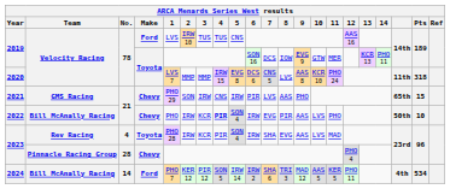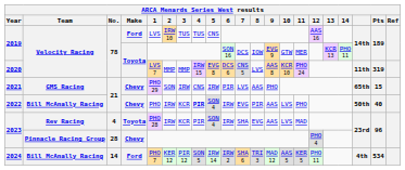 <table class="wikitable" style="text-align:center; font-size:75%">
 <tr>
 <th colspan=21><a href='#'>ARCA Menards Series West</a> results</th>
 </tr>
 <tr>
 <th>Year</th>
 <th>Team</th>
 <th>No.</th>
 <th>Make</th>
 <th>1</th>
 <th>2</th>
 <th>3</th>
 <th>4</th>
 <th>5</th>
 <th>6</th>
 <th>7</th>
 <th>8</th>
 <th>9</th>
 <th>10</th>
 <th>11</th>
 <th>12</th>
 <th>13</th>
 <th>14</th>
 <th></th>
 <th>Pts</th>
 <th>Ref</th>
 </tr>
 <tr>
 <th rowspan=2><a href='#'>2019</a></th>
 <th rowspan=3><a href='#'>Velocity Racing</a></th>
 <th rowspan=3>78</th>
 <th><a href='#'>Ford</a></th>
 <td><a href='#'>LVS</a></td>
 <td style="background:#FFDF9F;"><a href='#'>IRW</a><br><small>10</small></td>
 <td><a href='#'>TUS</a></td>
 <td><a href='#'>TUS</a></td>
 <td><a href='#'>CNS</a></td>
 <td colspan=6></td>
 <td style="background:#EFCFFF;"><a href='#'>AAS</a><br><small>16</small></td>
 <td colspan=2></td>
 <th rowspan=2>14th</th>
 <th rowspan=2>189</th>
 <th rowspan=2></th>
 </tr>
 <tr>
 <th rowspan=2><a href='#'>Toyota</a></th>
 <td colspan=5></td>
 <td style="background:#DFFFDF;"><a href='#'>SON</a><br><small>16</small></td>
 <td><a href='#'>DCS</a></td>
 <td><a href='#'>IOW</a></td>
 <td style="background:#FFDF9F;"><a href='#'>EVG</a><br><small>9</small></td>
 <td><a href='#'>GTW</a></td>
 <td><a href='#'>MER</a></td>
 <td></td>
 <td style="background:#EFCFFF;"><a href='#'>KCR</a><br><small>13</small></td>
 <td style="background:#DFFFDF;"><a href='#'>PHO</a><br><small>11</small></td>
 </tr>
 <tr>
 <th><a href='#'>2020</a></th>
 <td style="background:#FFDF9F;"><a href='#'>LVS</a><br><small>7</small></td>
 <td><a href='#'>MMP</a></td>
 <td><a href='#'>MMP</a></td>
 <td style="background:#EFCFFF;"><a href='#'>IRW</a><br><small>15</small></td>
 <td style="background:#FFDF9F;"><a href='#'>EVG</a><br><small>8</small></td>
 <td style="background:#FFDF9F;"><a href='#'>DCS</a><br><small>6</small></td>
 <td style="background:#DFDFDF;"><a href='#'>CNS</a><br><small>5</small></td>
 <td><a href='#'>LVS</a></td>
 <td style="background:#FFDF9F;"><a href='#'>AAS</a><br><small>8</small></td>
 <td style="background:#FFDF9F;"><a href='#'>KCR</a><br><small>10</small></td>
 <td style="background:#EFCFFF;"><a href='#'>PHO</a><br><small>24</small></td>
 <td colspan=3></td>
 <th>11th</th>
-<th>318</th>
+<th>319</th>
 <th></th>
 </tr>
 <tr>
 <th><a href='#'>2021</a></th>
 <th><a href='#'>GMS Racing</a></th>
 <th rowspan=2>21</th>
 <th><a href='#'>Chevy</a></th>
 <td style="background:#EFCFFF;"><a href='#'>PHO</a><br><small>29</small></td>
 <td><a href='#'>SON</a></td>
 <td><a href='#'>IRW</a></td>
 <td><a href='#'>CNS</a></td>
 <td><a href='#'>IRW</a></td>
 <td><a href='#'>PIR</a></td>
 <td><a href='#'>LVS</a></td>
 <td><a href='#'>AAS</a></td>
 <td><a href='#'>PHO</a></td>
 <td colspan=5></td>
 <th>65th</th>
 <th>15</th>
 <th></th>
 </tr>
 <tr>
 <th><a href='#'>2022</a></th>
 <th><a href='#'>Bill McAnally Racing</a></th>
 <th><a href='#'>Chevy</a></th>
 <td><a href='#'>PHO</a></td>
 <td><a href='#'>IRW</a></td>
 <td><a href='#'>KCR</a></td>
 <td><strong><a href='#'>PIR</a></strong></td>
 <td style="background:#DFDFDF;"><a href='#'>SON</a><br><small>4</small></td>
 <td><a href='#'>IRW</a></td>
 <td><a href='#'>EVG</a></td>
 <td><a href='#'>PIR</a></td>
 <td><a href='#'>AAS</a></td>
 <td><a href='#'>LVS</a></td>
 <td><a href='#'>PHO</a></td>
 <td colspan=3></td>
 <th>50th</th>
-<th>10</th>
+<th>40</th>
 <th></th>
 </tr>
 <tr>
 <th rowspan=2><a href='#'>2023</a></th>
 <th><a href='#'>Rev Racing</a></th>
 <th>4</th>
 <th><a href='#'>Toyota</a></th>
 <td style="background:#EFCFFF;"><a href='#'>PHO</a><br><small>28</small></td>
 <td><a href='#'>IRW</a></td>
 <td><a href='#'>KCR</a></td>
 <td><a href='#'>PIR</a></td>
 <td style="Background:#DFDFDF;"><a href='#'>SON</a><br><small>4</small></td>
 <td><a href='#'>IRW</a></td>
 <td><a href='#'>SHA</a></td>
 <td><a href='#'>EVG</a></td>
 <td><a href='#'>AAS</a></td>
 <td><a href='#'>LVS</a></td>
 <td><a href='#'>MAD</a></td>
 <td colspan=3></td>
 <th rowspan=2>23rd</th>
 <th rowspan=2>96</th>
 <th rowspan=2></th>
 </tr>
 <tr>
 <th><a href='#'>Pinnacle Racing Group</a></th>
 <th>28</th>
 <th><a href='#'>Chevy</a></th>
 <td colspan=11></td>
 <td style="background:#DFDFDF;"><a href='#'>PHO</a><br><small>4</small></td>
 <td colspan=2></td>
 </tr>
 <tr>
 <th><a href='#'>2024</a></th>
 <th><a href='#'>Bill McAnally Racing</a></th>
 <th>14</th>
 <th><a href='#'>Ford</a></th>
 <td style="background:#FFDF9F;"><a href='#'>PHO</a><br><small>7</small></td>
 <td style="background:#DFFFDF;"><a href='#'>KER</a><br><small>12</small></td>
 <td style="background:#DFFFDF;"><a href='#'>PIR</a><br><small>12</small></td>
 <td style="background:#DFDFDF;"><a href='#'>SON</a><br><small>5</small></td>
 <td style="background:#DFFFDF;"><a href='#'>IRW</a><br><small>14</small></td>
 <td style="background:#DFDFDF;"><a href='#'>IRW</a><br><small>2</small></td>
 <td style="background:#FFDF9F;"><a href='#'>SHA</a><br><small>6</small></td>
 <td style="background:#DFDFDF;"><a href='#'>TRI</a><br><small>3</small></td>
 <td style="background:#DFFFDF;"><a href='#'>MAD</a><br><small>12</small></td>
 <td style="background:#DFDFDF;"><a href='#'>AAS</a><br><small>5</small></td>
 <td style="background:#DFDFDF;"><a href='#'>KER</a><br><small>5</small></td>
 <td style="background:#DFFFDF;"><a href='#'>PHO</a><br><small>11</small></td>
 <td colspan=2></td>
 <th>4th</th>
 <th>534</th>
 <th></th>
 </tr>
 </table>
